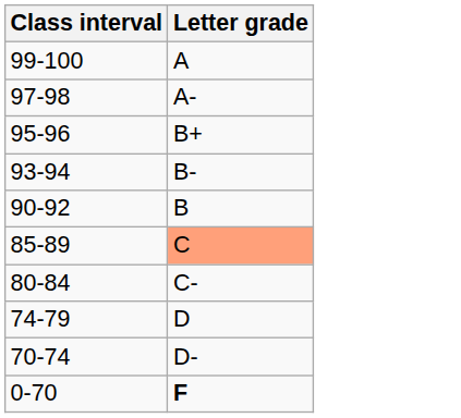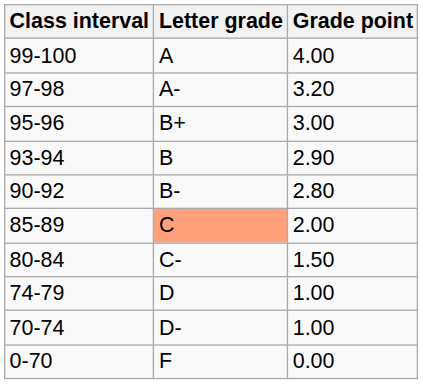 <table class = "wikitable">
 <tr>
 <th>Class interval</th>
 <th>Letter grade</th>
+<th>Grade point</th>
 </tr>
 <tr>
 <td>99-100</td>
 <td>A</td>
+<td>4.00</td>
 </tr>
 <tr>
 <td>97-98</td>
 <td>A-</td>
+<td>3.20</td>
 </tr>
 <tr>
 <td>95-96</td>
 <td>B+</td>
+<td>3.00</td>
 </tr>
 <tr>
 <td>93-94</td>
-<td>B-</td>
+<td>B</td>
+<td>2.90</td>
 </tr>
 <tr>
 <td>90-92</td>
-<td>B</td>
+<td>B-</td>
+<td>2.80</td>
 </tr>
 <tr>
 <td>85-89</td>
 <td style="background: lightsalmon;">C</td>
+<td>2.00</td>
 </tr>
 <tr>
 <td>80-84</td>
 <td>C-</td>
+<td>1.50</td>
 </tr>
 <tr>
 <td>74-79</td>
 <td>D</td>
+<td>1.00</td>
 </tr>
 <tr>
 <td>70-74</td>
 <td>D-</td>
+<td>1.00</td>
 </tr>
 <tr>
 <td>0-70</td>
-<td><strong>F</strong></td>
+<td>F</td>
+<td>0.00</td>
 </tr>
 </table>
